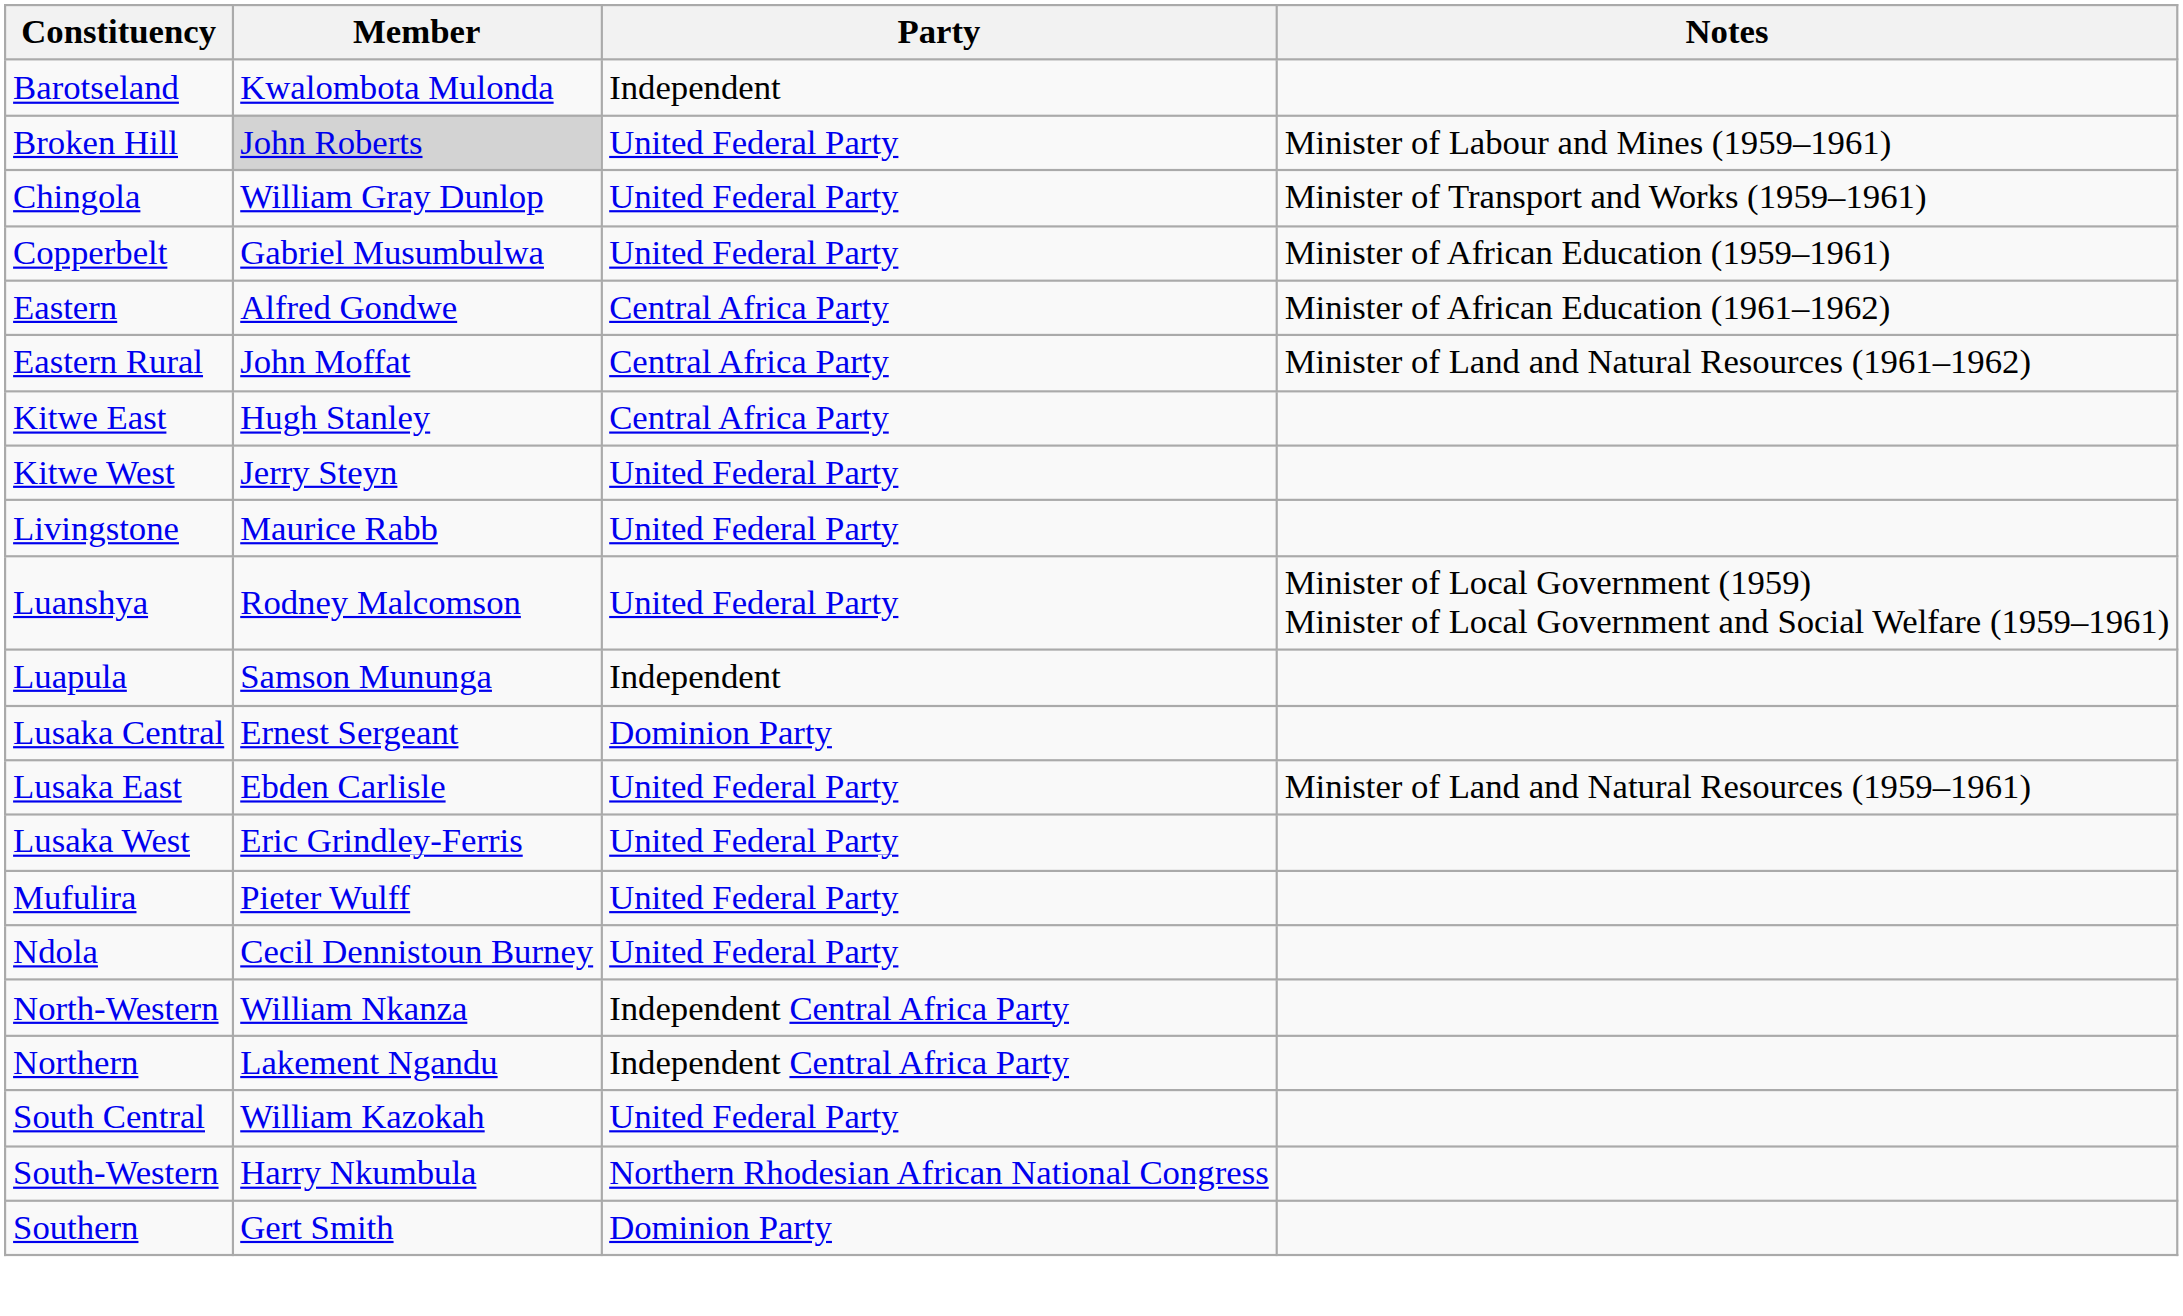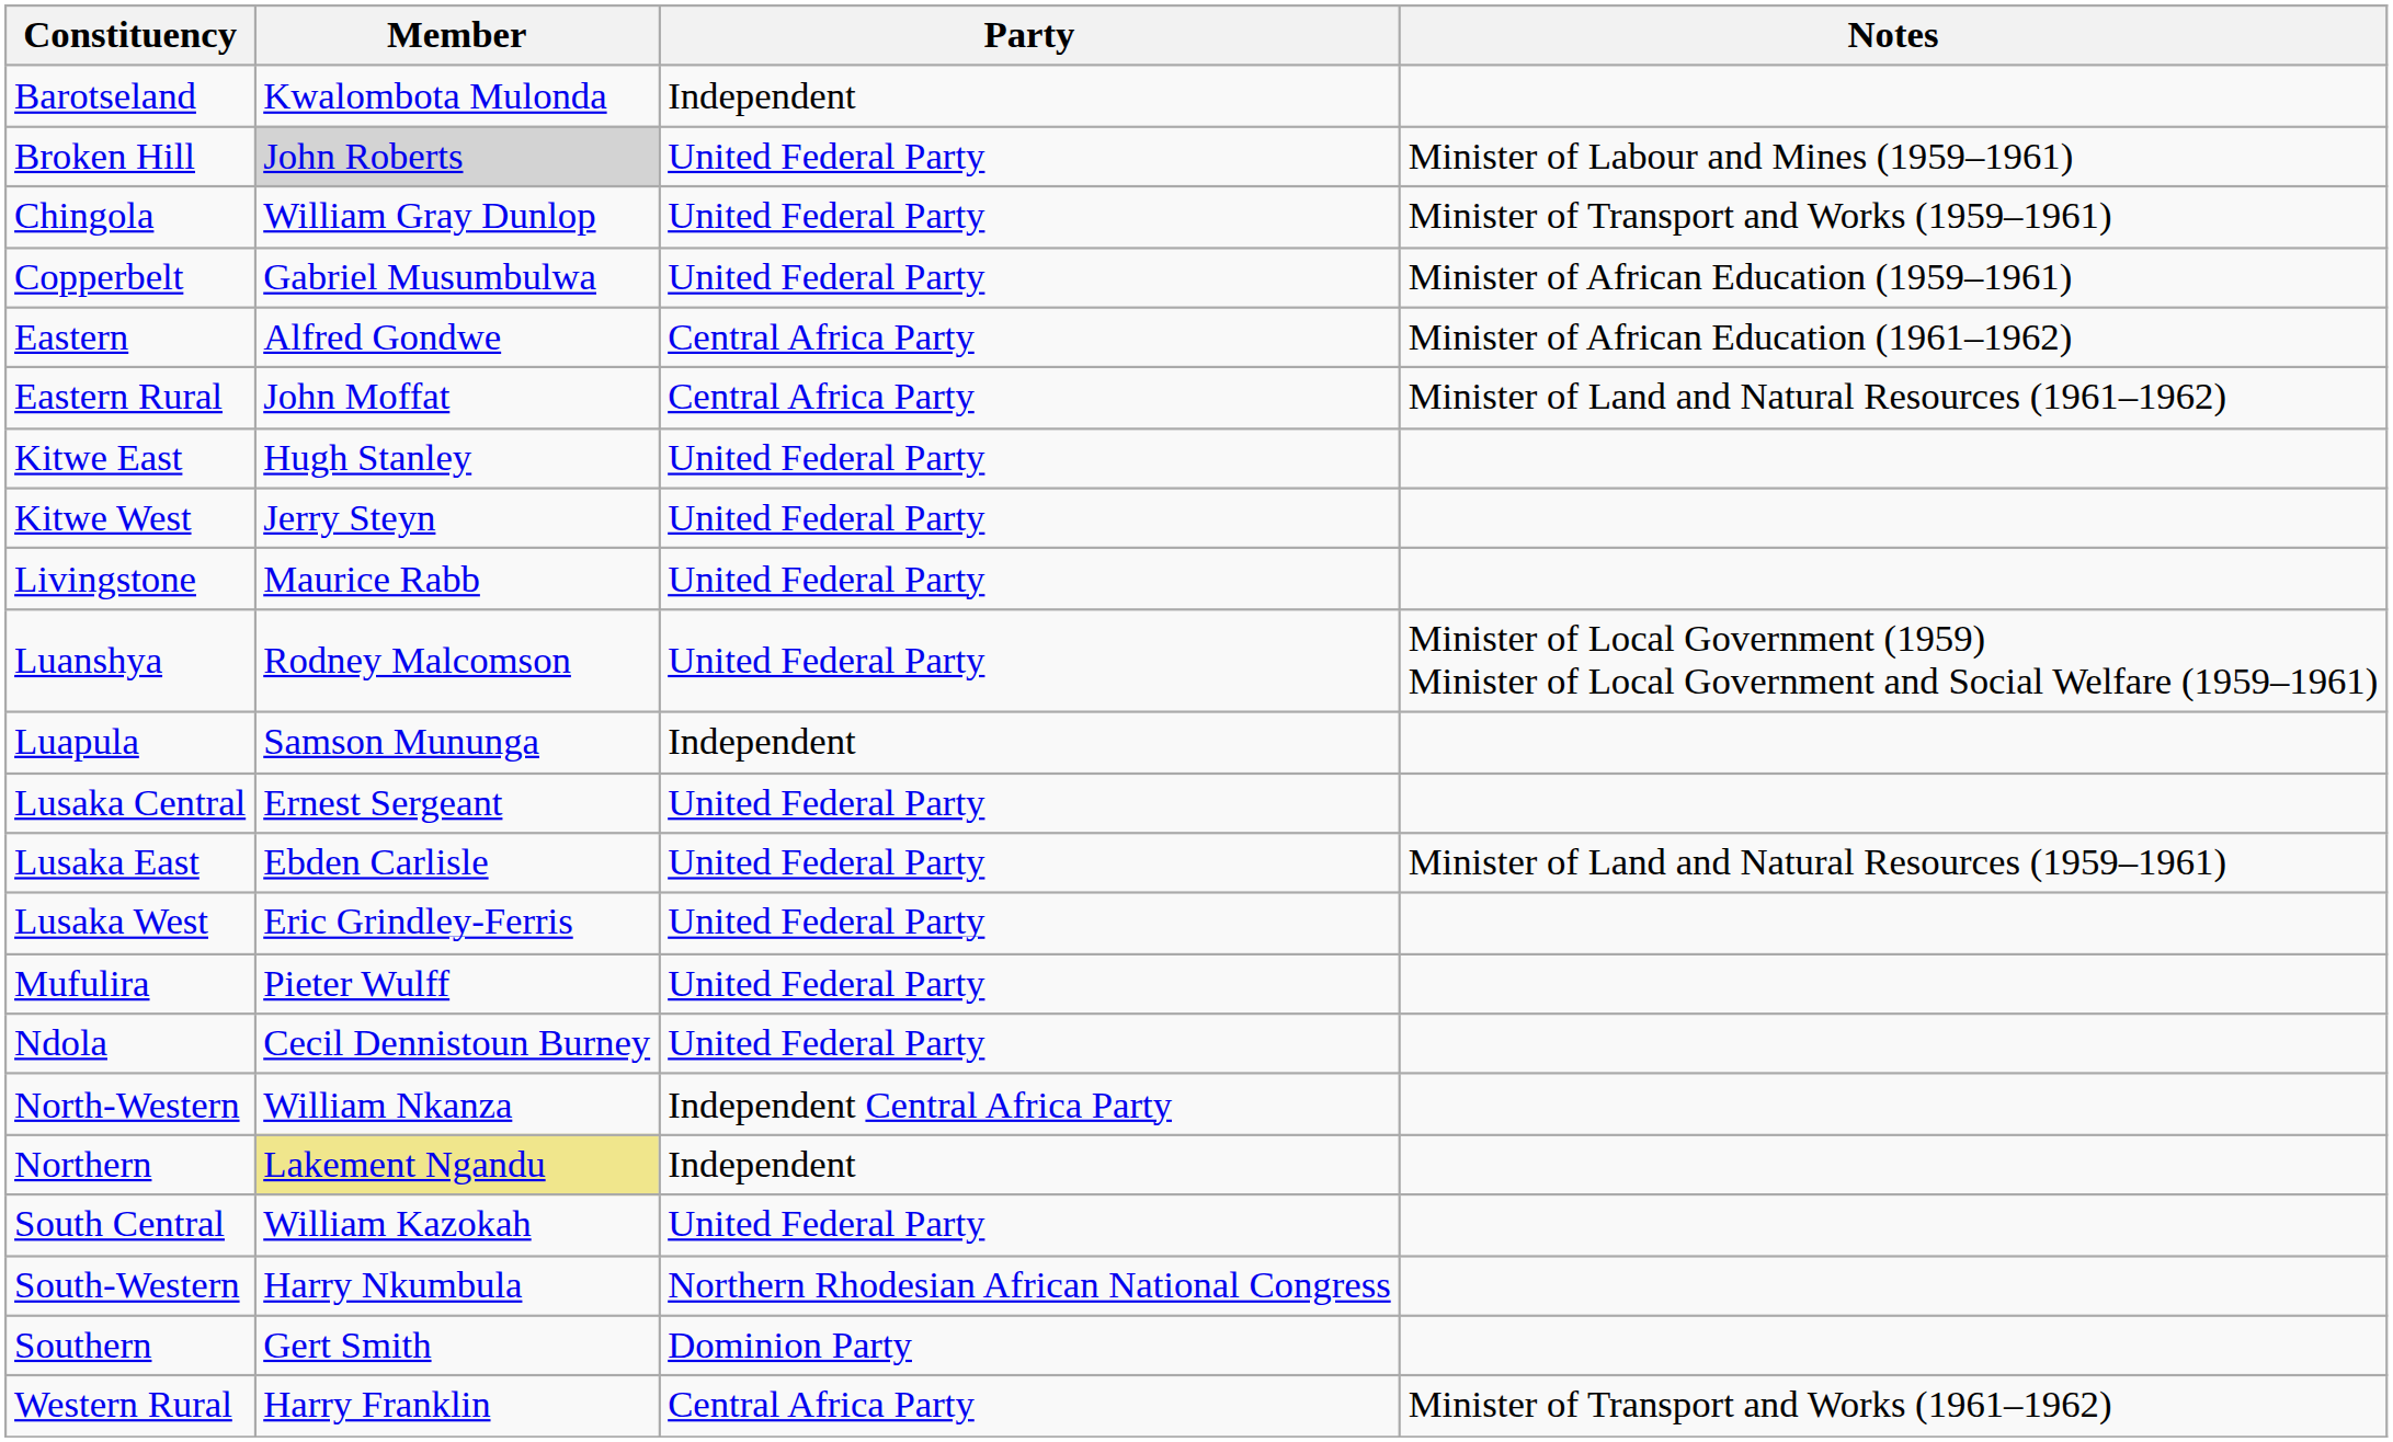 <table class="wikitable sortable">
 <tr>
 <th>Constituency</th>
 <th>Member</th>
 <th>Party</th>
 <th>Notes</th>
 </tr>
 <tr>
 <td><a href='#'>Barotseland</a></td>
 <td><a href='#'>Kwalombota Mulonda</a></td>
 <td>Independent</td>
 <td></td>
 </tr>
 <tr>
 <td><a href='#'>Broken Hill</a></td>
 <td style="background: lightgrey;"><a href='#'>John Roberts</a></td>
 <td><a href='#'>United Federal Party</a></td>
 <td>Minister of Labour and Mines (1959–1961)</td>
 </tr>
 <tr>
 <td><a href='#'>Chingola</a></td>
 <td><a href='#'>William Gray Dunlop</a></td>
 <td><a href='#'>United Federal Party</a></td>
 <td>Minister of Transport and Works (1959–1961)</td>
 </tr>
 <tr>
 <td><a href='#'>Copperbelt</a></td>
 <td><a href='#'>Gabriel Musumbulwa</a></td>
 <td><a href='#'>United Federal Party</a></td>
 <td>Minister of African Education (1959–1961)</td>
 </tr>
 <tr>
 <td><a href='#'>Eastern</a></td>
 <td><a href='#'>Alfred Gondwe</a></td>
 <td><a href='#'>Central Africa Party</a></td>
 <td>Minister of African Education (1961–1962)</td>
 </tr>
 <tr>
 <td><a href='#'>Eastern Rural</a></td>
 <td><a href='#'>John Moffat</a></td>
 <td><a href='#'>Central Africa Party</a></td>
 <td>Minister of Land and Natural Resources (1961–1962)</td>
 </tr>
 <tr>
 <td><a href='#'>Kitwe East</a></td>
 <td><a href='#'>Hugh Stanley</a></td>
-<td><a href='#'>Central Africa Party</a></td>
+<td><a href='#'>United Federal Party</a></td>
 <td></td>
 </tr>
 <tr>
 <td><a href='#'>Kitwe West</a></td>
 <td><a href='#'>Jerry Steyn</a></td>
 <td><a href='#'>United Federal Party</a></td>
 <td></td>
 </tr>
 <tr>
 <td><a href='#'>Livingstone</a></td>
 <td><a href='#'>Maurice Rabb</a></td>
 <td><a href='#'>United Federal Party</a></td>
 <td></td>
 </tr>
 <tr>
 <td><a href='#'>Luanshya</a></td>
 <td><a href='#'>Rodney Malcomson</a></td>
 <td><a href='#'>United Federal Party</a></td>
 <td>Minister of Local Government (1959)<br>Minister of Local Government and Social Welfare (1959–1961)</td>
 </tr>
 <tr>
 <td><a href='#'>Luapula</a></td>
 <td><a href='#'>Samson Mununga</a></td>
 <td>Independent</td>
 <td></td>
 </tr>
 <tr>
 <td><a href='#'>Lusaka Central</a></td>
 <td><a href='#'>Ernest Sergeant</a></td>
-<td><a href='#'>Dominion Party</a></td>
+<td><a href='#'>United Federal Party</a></td>
 <td></td>
 </tr>
 <tr>
 <td><a href='#'>Lusaka East</a></td>
 <td><a href='#'>Ebden Carlisle</a></td>
 <td><a href='#'>United Federal Party</a></td>
 <td>Minister of Land and Natural Resources (1959–1961)</td>
 </tr>
 <tr>
 <td><a href='#'>Lusaka West</a></td>
 <td><a href='#'>Eric Grindley-Ferris</a></td>
 <td><a href='#'>United Federal Party</a></td>
 <td></td>
 </tr>
 <tr>
 <td><a href='#'>Mufulira</a></td>
 <td><a href='#'>Pieter Wulff</a></td>
 <td><a href='#'>United Federal Party</a></td>
 <td></td>
 </tr>
 <tr>
 <td><a href='#'>Ndola</a></td>
 <td><a href='#'>Cecil Dennistoun Burney</a></td>
 <td><a href='#'>United Federal Party</a></td>
 <td></td>
 </tr>
 <tr>
 <td><a href='#'>North-Western</a></td>
 <td><a href='#'>William Nkanza</a></td>
 <td>Independent <a href='#'>Central Africa Party</a></td>
 <td></td>
 </tr>
 <tr>
 <td><a href='#'>Northern</a></td>
-<td><a href='#'>Lakement Ngandu</a></td>
-<td>Independent <a href='#'>Central Africa Party</a></td>
+<td style="background: khaki;"><a href='#'>Lakement Ngandu</a></td>
+<td>Independent</td>
 <td></td>
 </tr>
 <tr>
 <td><a href='#'>South Central</a></td>
 <td><a href='#'>William Kazokah</a></td>
 <td><a href='#'>United Federal Party</a></td>
 <td></td>
 </tr>
 <tr>
 <td><a href='#'>South-Western</a></td>
 <td><a href='#'>Harry Nkumbula</a></td>
 <td><a href='#'>Northern Rhodesian African National Congress</a></td>
 <td></td>
 </tr>
 <tr>
 <td><a href='#'>Southern</a></td>
 <td><a href='#'>Gert Smith</a></td>
 <td><a href='#'>Dominion Party</a></td>
 <td></td>
 </tr>
+<tr>
+<td><a href='#'>Western Rural</a></td>
+<td><a href='#'>Harry Franklin</a></td>
+<td><a href='#'>Central Africa Party</a></td>
+<td>Minister of Transport and Works (1961–1962)</td>
+</tr>
 </table>
